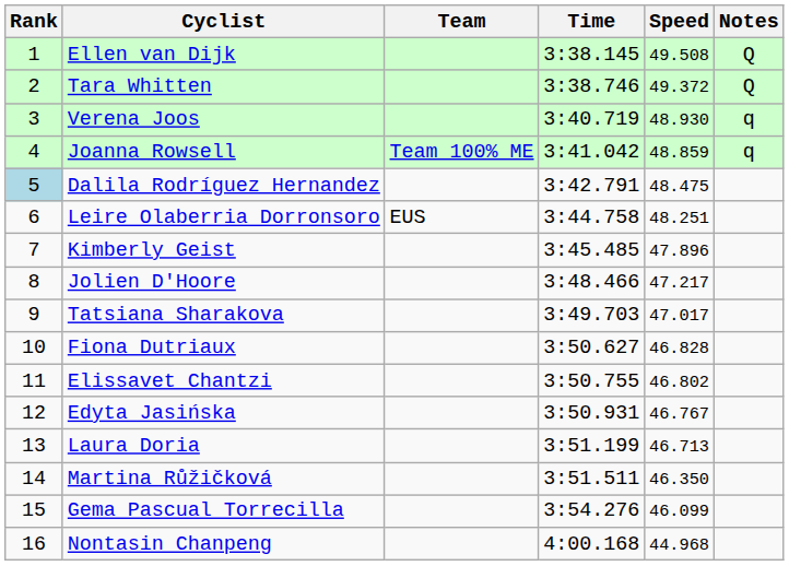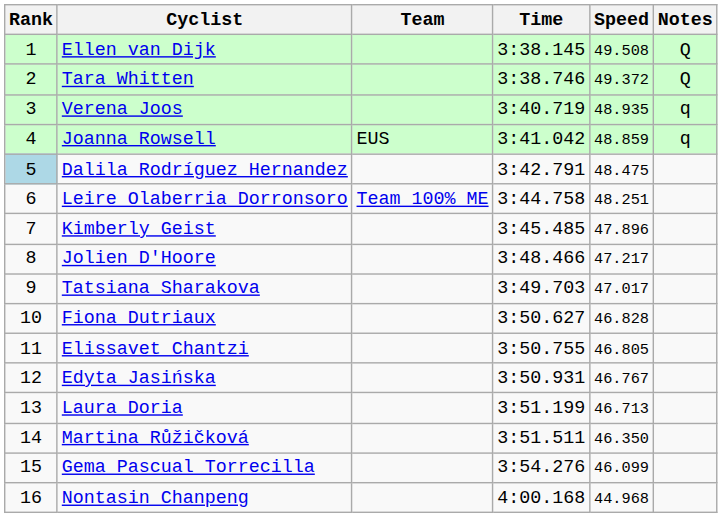 <table class="wikitable sortable" style="text-align:center;">
 <tr>
 <th>Rank</th>
 <th class="unsortable">Cyclist</th>
 <th>Team</th>
 <th>Time</th>
 <th>Speed</th>
 <th class="unsortable">Notes</th>
 </tr>
 <tr bgcolor=ccffcc>
 <td align=center>1</td>
 <td align=left><a href='#'>Ellen van Dijk</a></td>
 <td align=left></td>
 <td>3:38.145</td>
 <td><small>49.508</small></td>
 <td>Q</td>
 </tr>
 <tr bgcolor=ccffcc>
 <td align=center>2</td>
 <td align=left><a href='#'>Tara Whitten</a></td>
 <td align=left></td>
 <td>3:38.746</td>
 <td><small>49.372</small></td>
 <td>Q</td>
 </tr>
 <tr bgcolor=ccffcc>
 <td align=center>3</td>
 <td align=left><a href='#'>Verena Joos</a></td>
 <td align=left></td>
 <td>3:40.719</td>
-<td><small>48.930</small></td>
+<td><small>48.935</small></td>
 <td>q</td>
 </tr>
 <tr bgcolor=ccffcc>
 <td align=center>4</td>
 <td align=left><a href='#'>Joanna Rowsell</a></td>
-<td align=left><a href='#'>Team 100% ME</a></td>
+<td align=left>EUS</td>
 <td>3:41.042</td>
 <td><small>48.859</small></td>
 <td>q</td>
 </tr>
 <tr>
 <td align=center style="background: lightblue;">5</td>
 <td align=left><a href='#'>Dalila Rodríguez Hernandez</a></td>
 <td align=left></td>
 <td>3:42.791</td>
 <td><small>48.475</small></td>
 <td></td>
 </tr>
 <tr>
 <td align=center>6</td>
 <td align=left><a href='#'>Leire Olaberria Dorronsoro</a></td>
-<td align=left>EUS</td>
+<td align=left><a href='#'>Team 100% ME</a></td>
 <td>3:44.758</td>
 <td><small>48.251</small></td>
 <td></td>
 </tr>
 <tr>
 <td align=center>7</td>
 <td align=left><a href='#'>Kimberly Geist</a></td>
 <td align=left></td>
 <td>3:45.485</td>
 <td><small>47.896</small></td>
 <td></td>
 </tr>
 <tr>
 <td align=center>8</td>
 <td align=left><a href='#'>Jolien D'Hoore</a></td>
 <td align=left></td>
 <td>3:48.466</td>
 <td><small>47.217</small></td>
 <td></td>
 </tr>
 <tr>
 <td align=center>9</td>
 <td align=left><a href='#'>Tatsiana Sharakova</a></td>
 <td align=left></td>
 <td>3:49.703</td>
 <td><small>47.017</small></td>
 <td></td>
 </tr>
 <tr>
 <td align=center>10</td>
 <td align=left><a href='#'>Fiona Dutriaux</a></td>
 <td align=left></td>
 <td>3:50.627</td>
 <td><small>46.828</small></td>
 <td></td>
 </tr>
 <tr>
 <td align=center>11</td>
 <td align=left><a href='#'>Elissavet Chantzi</a></td>
 <td align=left></td>
 <td>3:50.755</td>
-<td><small>46.802</small></td>
+<td><small>46.805</small></td>
 <td></td>
 </tr>
 <tr>
 <td align=center>12</td>
 <td align=left><a href='#'>Edyta Jasińska</a></td>
 <td align=left></td>
 <td>3:50.931</td>
 <td><small>46.767</small></td>
 <td></td>
 </tr>
 <tr>
 <td align=center>13</td>
 <td align=left><a href='#'>Laura Doria</a></td>
 <td align=left></td>
 <td>3:51.199</td>
 <td><small>46.713</small></td>
 <td></td>
 </tr>
 <tr>
 <td align=center>14</td>
 <td align=left><a href='#'>Martina Růžičková</a></td>
 <td align=left></td>
 <td>3:51.511</td>
 <td><small>46.350</small></td>
 <td></td>
 </tr>
 <tr>
 <td align=center>15</td>
 <td align=left><a href='#'>Gema Pascual Torrecilla</a></td>
 <td align=left></td>
 <td>3:54.276</td>
 <td><small>46.099</small></td>
 <td></td>
 </tr>
 <tr>
 <td align=center>16</td>
 <td align=left><a href='#'>Nontasin Chanpeng</a></td>
 <td align=left></td>
 <td>4:00.168</td>
 <td><small>44.968</small></td>
 <td></td>
 </tr>
 </table>
